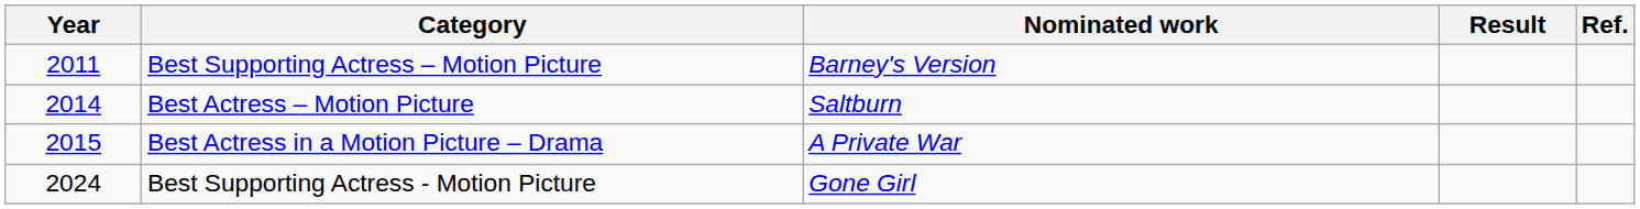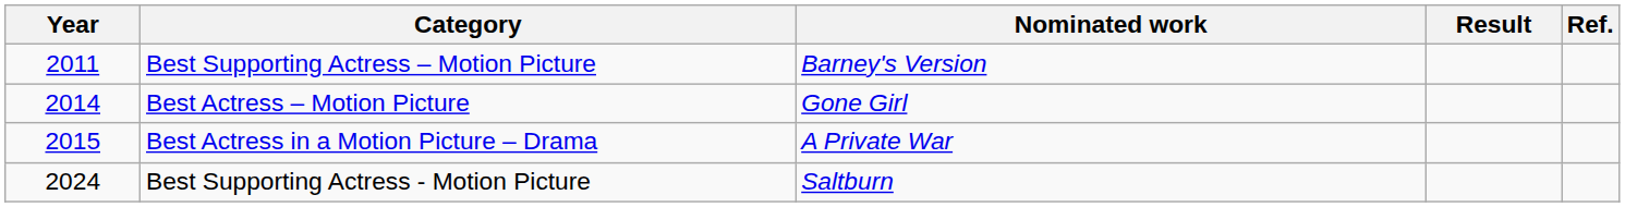 <table class=wikitable>
 <tr>
 <th scope="col" style="width:5em;">Year</th>
 <th scope="col" style="width:26em;">Category</th>
 <th scope="col" style="width:25em;">Nominated work</th>
 <th scope="col" style="width:5em;">Result</th>
 <th>Ref.</th>
 </tr>
 <tr>
 <td style="text-align:center;"><a href='#'>2011</a></td>
 <td><a href='#'>Best Supporting Actress – Motion Picture</a></td>
 <td><em><a href='#'>Barney's Version</a></em></td>
 <td></td>
 <td></td>
 </tr>
 <tr>
 <td style="text-align:center;"><a href='#'>2014</a></td>
 <td><a href='#'>Best Actress – Motion Picture</a></td>
-<td><em><a href='#'>Saltburn</a></em></td>
+<td><em><a href='#'>Gone Girl</a></em></td>
 <td></td>
 <td></td>
 </tr>
 <tr>
 <td style="text-align:center;"><a href='#'>2015</a></td>
 <td><a href='#'>Best Actress in a Motion Picture – Drama</a></td>
 <td><em><a href='#'>A Private War</a></em></td>
 <td></td>
 <td></td>
 </tr>
 <tr>
 <td style="text-align:center;">2024</td>
 <td>Best Supporting Actress - Motion Picture</td>
-<td><em><a href='#'>Gone Girl</a></em></td>
+<td><em><a href='#'>Saltburn</a></em></td>
 <td></td>
 <td align="center"></td>
 </tr>
 </table>
